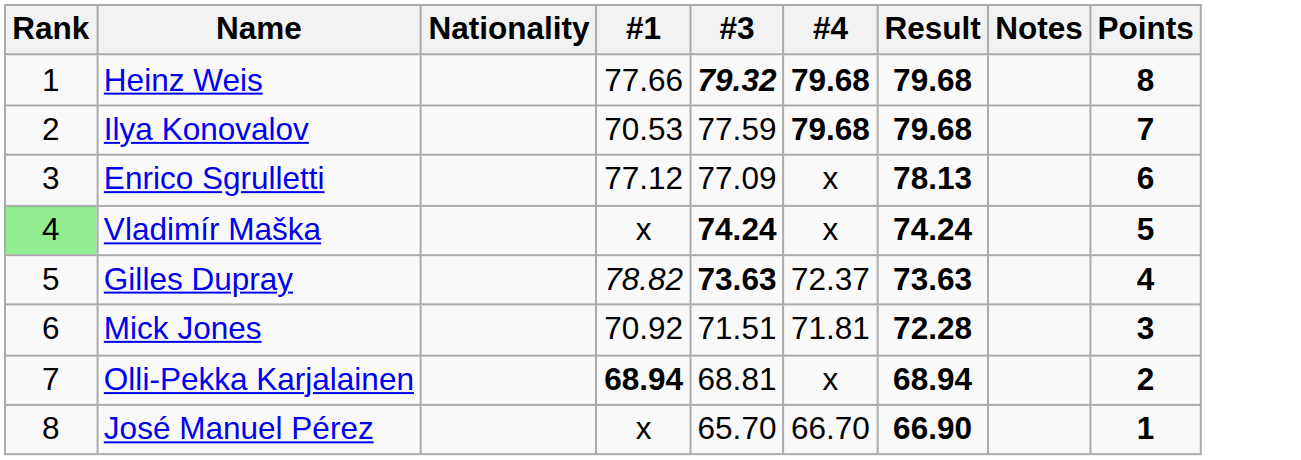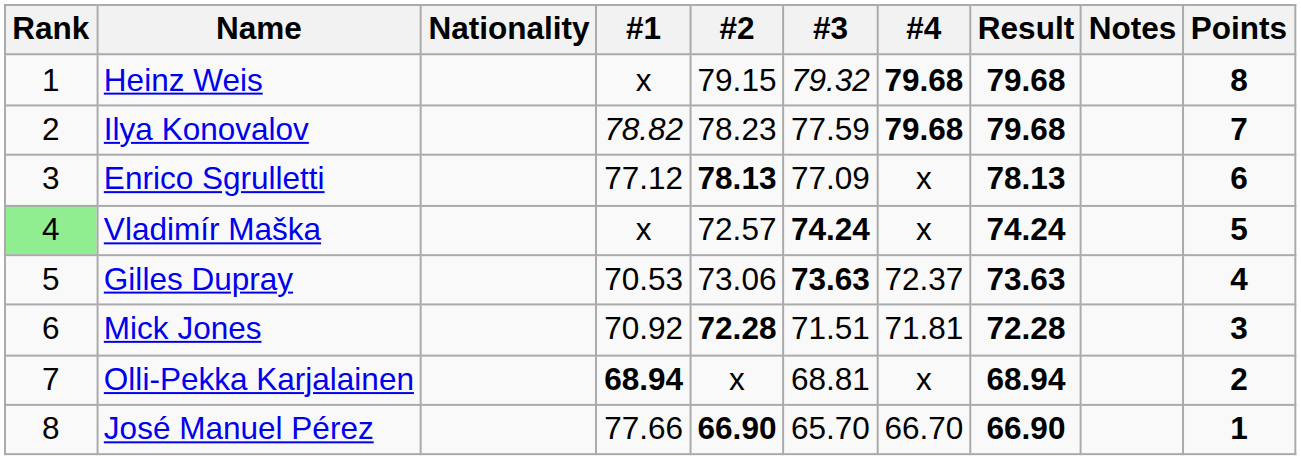 <table class="wikitable sortable" style="text-align:center">
 <tr>
 <th>Rank</th>
 <th>Name</th>
 <th>Nationality</th>
 <th>#1</th>
+<th>#2</th>
 <th>#3</th>
 <th>#4</th>
 <th>Result</th>
 <th>Notes</th>
 <th>Points</th>
 </tr>
 <tr>
 <td>1</td>
 <td align=left><a href='#'>Heinz Weis</a></td>
 <td align=left></td>
-<td>77.66</td>
-<td><strong><em>79.32</em></strong></td>
+<td>x</td>
+<td>79.15</td>
+<td><em>79.32</em></td>
 <td><strong>79.68</strong></td>
 <td><strong>79.68</strong></td>
 <td></td>
 <td><strong>8</strong></td>
 </tr>
 <tr>
 <td>2</td>
 <td align=left><a href='#'>Ilya Konovalov</a></td>
 <td align=left></td>
-<td>70.53</td>
+<td><em>78.82</em></td>
+<td>78.23</td>
 <td>77.59</td>
 <td><strong>79.68</strong></td>
 <td><strong>79.68</strong></td>
 <td></td>
 <td><strong>7</strong></td>
 </tr>
 <tr>
 <td>3</td>
 <td align=left><a href='#'>Enrico Sgrulletti</a></td>
 <td align=left></td>
 <td>77.12</td>
+<td><strong>78.13</strong></td>
 <td>77.09</td>
 <td>x</td>
 <td><strong>78.13</strong></td>
 <td></td>
 <td><strong>6</strong></td>
 </tr>
 <tr>
 <td style="background: lightgreen;">4</td>
 <td align=left><a href='#'>Vladimír Maška</a></td>
 <td align=left></td>
 <td>x</td>
+<td>72.57</td>
 <td><strong>74.24</strong></td>
 <td>x</td>
 <td><strong>74.24</strong></td>
 <td></td>
 <td><strong>5</strong></td>
 </tr>
 <tr>
 <td>5</td>
 <td align=left><a href='#'>Gilles Dupray</a></td>
 <td align=left></td>
-<td><em>78.82</em></td>
+<td>70.53</td>
+<td>73.06</td>
 <td><strong>73.63</strong></td>
 <td>72.37</td>
 <td><strong>73.63</strong></td>
 <td></td>
 <td><strong>4</strong></td>
 </tr>
 <tr>
 <td>6</td>
 <td align=left><a href='#'>Mick Jones</a></td>
 <td align=left></td>
 <td>70.92</td>
+<td><strong>72.28</strong></td>
 <td>71.51</td>
 <td>71.81</td>
 <td><strong>72.28</strong></td>
 <td></td>
 <td><strong>3</strong></td>
 </tr>
 <tr>
 <td>7</td>
 <td align=left><a href='#'>Olli-Pekka Karjalainen</a></td>
 <td align=left></td>
 <td><strong>68.94</strong></td>
+<td>x</td>
 <td>68.81</td>
 <td>x</td>
 <td><strong>68.94</strong></td>
 <td></td>
 <td><strong>2</strong></td>
 </tr>
 <tr>
 <td>8</td>
 <td align=left><a href='#'>José Manuel Pérez</a></td>
 <td align=left></td>
-<td>x</td>
+<td>77.66</td>
+<td><strong>66.90</strong></td>
 <td>65.70</td>
 <td>66.70</td>
 <td><strong>66.90</strong></td>
 <td></td>
 <td><strong>1</strong></td>
 </tr>
 </table>
